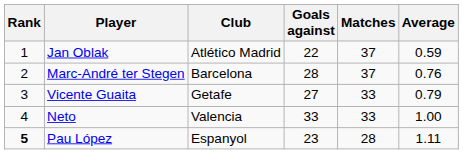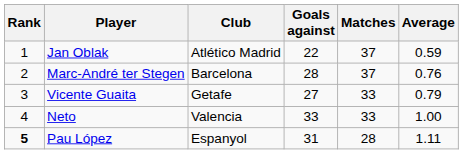 <table class="wikitable" style="text-align:center">
 <tr>
 <th>Rank</th>
 <th>Player</th>
 <th>Club</th>
 <th>Goals<br>against</th>
 <th>Matches</th>
 <th>Average</th>
 </tr>
 <tr>
 <td>1</td>
 <td align="left"> <a href='#'>Jan Oblak</a></td>
 <td align="left">Atlético Madrid</td>
 <td>22</td>
 <td>37</td>
 <td>0.59</td>
 </tr>
 <tr>
 <td>2</td>
 <td align="left"> <a href='#'>Marc-André ter Stegen</a></td>
 <td align="left">Barcelona</td>
 <td>28</td>
 <td>37</td>
 <td>0.76</td>
 </tr>
 <tr>
 <td>3</td>
 <td align="left"> <a href='#'>Vicente Guaita</a></td>
 <td align="left">Getafe</td>
 <td>27</td>
 <td>33</td>
 <td>0.79</td>
 </tr>
 <tr>
 <td>4</td>
 <td align="left"> <a href='#'>Neto</a></td>
 <td align="left">Valencia</td>
 <td>33</td>
 <td>33</td>
 <td>1.00</td>
 </tr>
 <tr>
 <td><strong>5</strong></td>
 <td align="left"> <a href='#'>Pau López</a></td>
 <td align="left">Espanyol</td>
-<td>23</td>
+<td>31</td>
 <td>28</td>
 <td>1.11</td>
 </tr>
 </table>
